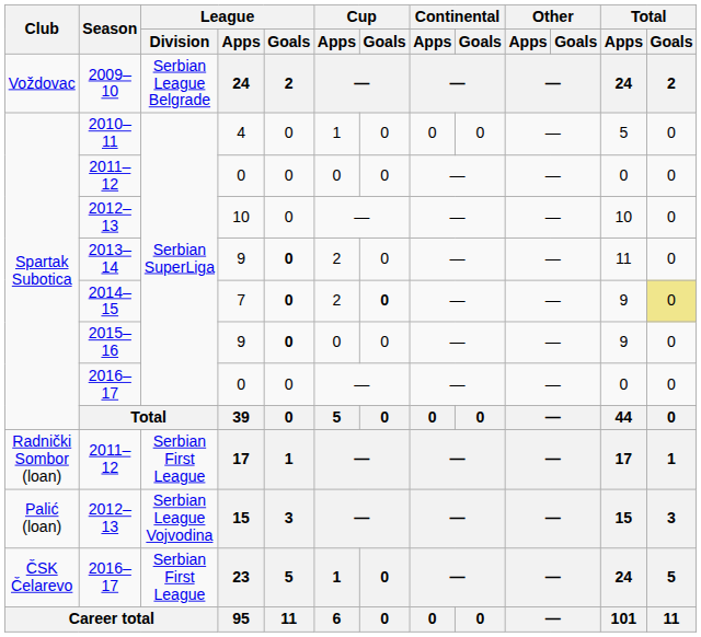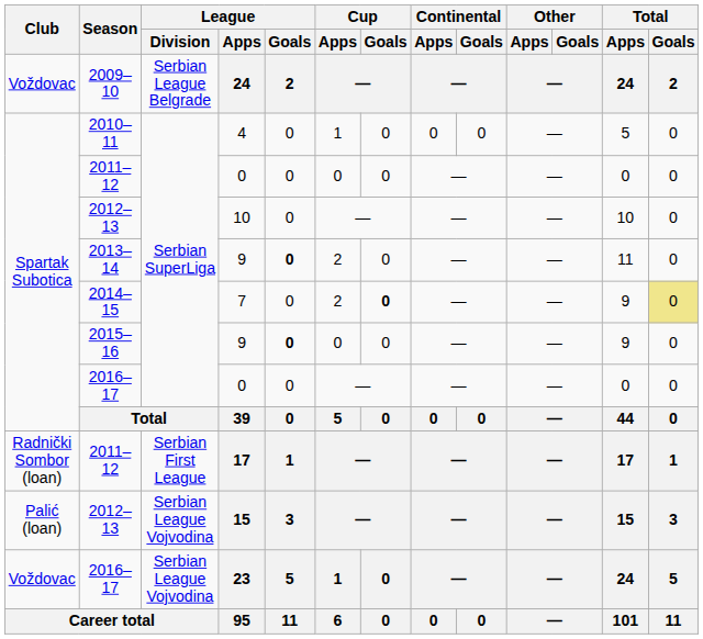 <table class="wikitable" style="text-align:center">
 <tr>
 <th rowspan="2">Club</th>
 <th rowspan="2">Season</th>
 <th colspan="3">League</th>
 <th colspan="2">Cup</th>
 <th colspan="2">Continental</th>
 <th colspan="2">Other</th>
 <th colspan="2">Total</th>
 </tr>
 <tr>
 <th>Division</th>
 <th>Apps</th>
 <th>Goals</th>
 <th>Apps</th>
 <th>Goals</th>
 <th>Apps</th>
 <th>Goals</th>
 <th>Apps</th>
 <th>Goals</th>
 <th>Apps</th>
 <th>Goals</th>
 </tr>
 <tr>
 <td><a href='#'>Voždovac</a></td>
 <td><a href='#'>2009–10</a></td>
 <td><a href='#'>Serbian League Belgrade</a></td>
 <th>24</th>
 <th>2</th>
 <th colspan="2">—</th>
 <th colspan="2">—</th>
 <th colspan="2">—</th>
 <th>24</th>
 <th>2</th>
 </tr>
 <tr>
 <td rowspan="8"><a href='#'>Spartak Subotica</a></td>
 <td><a href='#'>2010–11</a></td>
 <td rowspan=7><a href='#'>Serbian SuperLiga</a></td>
 <td>4</td>
 <td>0</td>
 <td>1</td>
 <td>0</td>
 <td>0</td>
 <td>0</td>
 <td colspan="2">—</td>
 <td>5</td>
 <td>0</td>
 </tr>
 <tr>
 <td><a href='#'>2011–12</a></td>
 <td>0</td>
 <td>0</td>
 <td>0</td>
 <td>0</td>
 <td colspan="2">—</td>
 <td colspan="2">—</td>
 <td>0</td>
 <td>0</td>
 </tr>
 <tr>
 <td><a href='#'>2012–13</a></td>
 <td>10</td>
 <td>0</td>
 <td colspan="2">—</td>
 <td colspan="2">—</td>
 <td colspan="2">—</td>
 <td>10</td>
 <td>0</td>
 </tr>
 <tr>
 <td><a href='#'>2013–14</a></td>
 <td>9</td>
 <td><strong>0</strong></td>
 <td>2</td>
 <td>0</td>
 <td colspan="2">—</td>
 <td colspan="2">—</td>
 <td>11</td>
 <td>0</td>
 </tr>
 <tr>
 <td><a href='#'>2014–15</a></td>
 <td>7</td>
-<td><strong>0</strong></td>
+<td>0</td>
 <td>2</td>
 <td><strong>0</strong></td>
 <td colspan="2">—</td>
 <td colspan="2">—</td>
 <td>9</td>
 <td style="background: khaki;">0</td>
 </tr>
 <tr>
 <td><a href='#'>2015–16</a></td>
 <td>9</td>
 <td><strong>0</strong></td>
 <td>0</td>
 <td>0</td>
 <td colspan="2">—</td>
 <td colspan="2">—</td>
 <td>9</td>
 <td>0</td>
 </tr>
 <tr>
 <td><a href='#'>2016–17</a></td>
 <td>0</td>
 <td>0</td>
 <td colspan="2">—</td>
 <td colspan="2">—</td>
 <td colspan="2">—</td>
 <td>0</td>
 <td>0</td>
 </tr>
 <tr>
 <th colspan="2">Total</th>
 <th>39</th>
 <th>0</th>
 <th>5</th>
 <th>0</th>
 <th>0</th>
 <th>0</th>
 <th colspan="2">—</th>
 <th>44</th>
 <th>0</th>
 </tr>
 <tr>
 <td><a href='#'>Radnički Sombor</a> (loan)</td>
 <td><a href='#'>2011–12</a></td>
 <td><a href='#'>Serbian First League</a></td>
 <th>17</th>
 <th>1</th>
 <th colspan="2">—</th>
 <th colspan="2">—</th>
 <th colspan="2">—</th>
 <th>17</th>
 <th>1</th>
 </tr>
 <tr>
 <td><a href='#'>Palić</a> (loan)</td>
 <td><a href='#'>2012–13</a></td>
 <td><a href='#'>Serbian League Vojvodina</a></td>
 <th>15</th>
 <th>3</th>
 <th colspan="2">—</th>
 <th colspan="2">—</th>
 <th colspan="2">—</th>
 <th>15</th>
 <th>3</th>
 </tr>
 <tr>
-<td><a href='#'>ČSK Čelarevo</a></td>
+<td><a href='#'>Voždovac</a></td>
 <td><a href='#'>2016–17</a></td>
-<td><a href='#'>Serbian First League</a></td>
+<td><a href='#'>Serbian League Vojvodina</a></td>
 <th>23</th>
 <th>5</th>
 <th>1</th>
 <th>0</th>
 <th colspan="2">—</th>
 <th colspan="2">—</th>
 <th>24</th>
 <th>5</th>
 </tr>
 <tr>
 <th colspan="3">Career total</th>
 <th>95</th>
 <th>11</th>
 <th>6</th>
 <th>0</th>
 <th>0</th>
 <th>0</th>
 <th colspan="2">—</th>
 <th>101</th>
 <th>11</th>
 </tr>
 </table>
